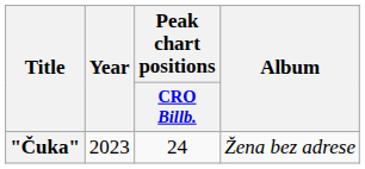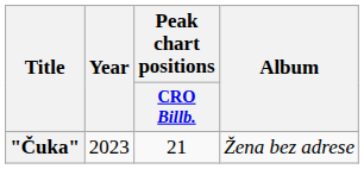 <table class="wikitable plainrowheaders" style="text-align:center;">
 <tr>
 <th scope="col" rowspan="2">Title</th>
 <th scope="col" rowspan="2">Year</th>
 <th scope="col" colspan="1">Peak chart positions</th>
 <th scope="col" rowspan="2">Album</th>
 </tr>
 <tr>
 <th scope="col" style="width:2.5em; font-size:85%"><a href='#'>CRO<br><em>Billb.</em></a><br></th>
 </tr>
 <tr>
 <th scope="row">"Čuka"</th>
 <td>2023</td>
-<td>24</td>
+<td>21</td>
 <td><em>Žena bez adrese</em></td>
 </tr>
 </table>
